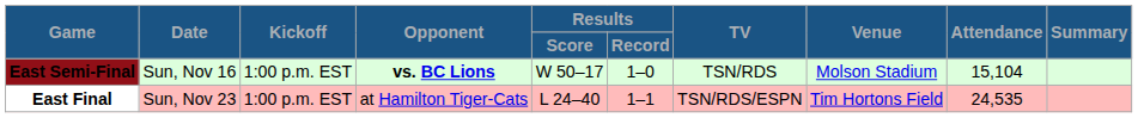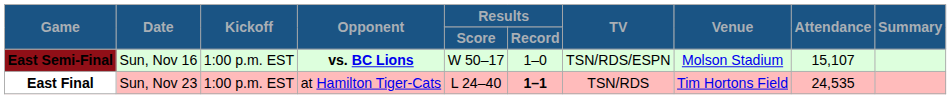 <table class="wikitable" style="font-size: 95%;">
 <tr>
 <th style="background:#1A5484;color:#A9AFB5;" rowspan=2>Game</th>
 <th style="background:#1A5484;color:#A9AFB5;" rowspan=2>Date</th>
 <th style="background:#1A5484;color:#A9AFB5;" rowspan=2>Kickoff</th>
 <th style="background:#1A5484;color:#A9AFB5;" rowspan=2>Opponent</th>
 <th style="background:#1A5484;color:#A9AFB5;" colspan=2>Results</th>
 <th style="background:#1A5484;color:#A9AFB5;" rowspan=2>TV</th>
 <th style="background:#1A5484;color:#A9AFB5;" rowspan=2>Venue</th>
 <th style="background:#1A5484;color:#A9AFB5;" rowspan=2>Attendance</th>
 <th style="background:#1A5484;color:#A9AFB5;" rowspan=2>Summary</th>
 </tr>
 <tr>
 <th style="background:#1A5484;color:#A9AFB5;">Score</th>
 <th style="background:#1A5484;color:#A9AFB5;">Record</th>
 </tr>
 <tr align="center" bgcolor="#ddffdd">
 <td style="text-align:center; background:#900F17;"><span><strong>East Semi-Final</strong></span></td>
 <td align="center">Sun, Nov 16</td>
 <td align="center">1:00 p.m. EST</td>
 <td align="center"><strong>vs. <a href='#'>BC Lions</a></strong></td>
 <td align="center">W 50–17</td>
 <td align="center">1–0</td>
-<td align="center">TSN/RDS</td>
+<td align="center">TSN/RDS/ESPN</td>
 <td align="center"><a href='#'>Molson Stadium</a></td>
-<td align="center">15,104</td>
+<td align="center">15,107</td>
 <td align="center"></td>
 </tr>
 <tr align="center" bgcolor="#ffbbbb">
 <td style="text-align:center; background:white;"><span><strong>East Final</strong></span></td>
 <td align="center">Sun, Nov 23</td>
 <td align="center">1:00 p.m. EST</td>
 <td align="center">at <a href='#'>Hamilton Tiger-Cats</a></td>
 <td align="center">L 24–40</td>
-<td align="center">1–1</td>
-<td align="center">TSN/RDS/ESPN</td>
+<td align="center"><strong>1–1</strong></td>
+<td align="center">TSN/RDS</td>
 <td align="center"><a href='#'>Tim Hortons Field</a></td>
 <td align="center">24,535</td>
 <td align="center"></td>
 </tr>
 </table>
